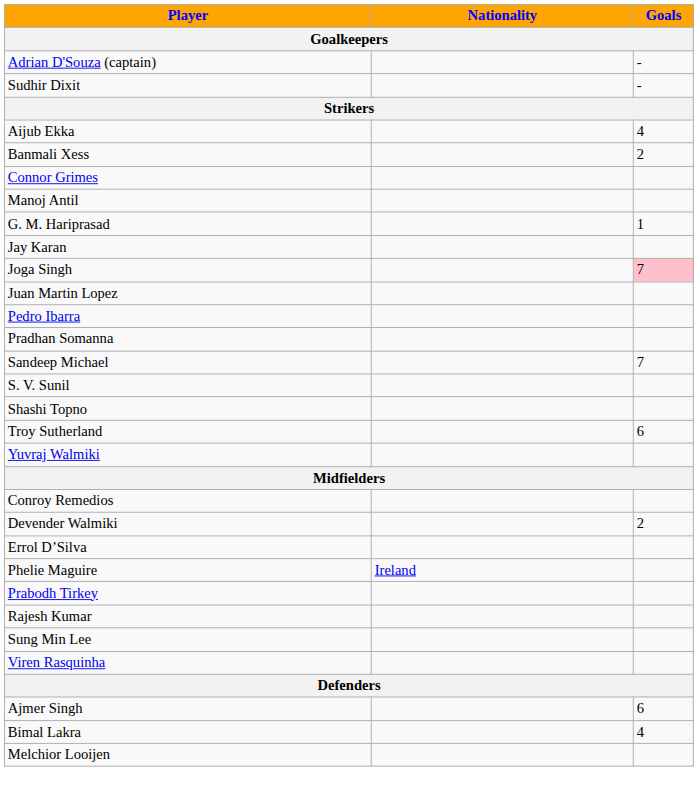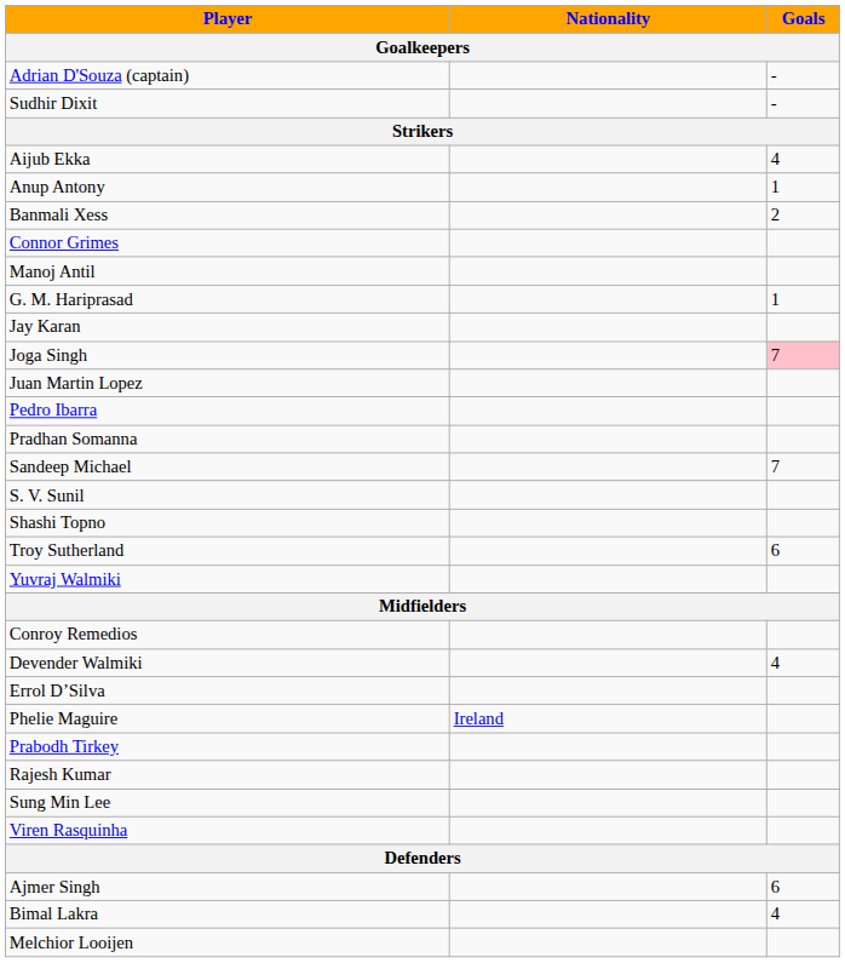 <table class="wikitable" style="width:60%;">
 <tr>
 <th width=35%; style="background: orange; color:blue;">Player</th>
 <th width=25%; style="background: orange; color:blue;">Nationality</th>
 <th width=5%; style="background: orange; color:blue;">Goals</th>
 </tr>
 <tr>
 <th colspan="3">Goalkeepers</th>
 </tr>
 <tr>
 <td><a href='#'>Adrian D'Souza</a> (captain)</td>
 <td></td>
 <td>-</td>
 </tr>
 <tr>
 <td>Sudhir Dixit</td>
 <td></td>
 <td>-</td>
 </tr>
 <tr>
 <th colspan="3">Strikers</th>
 </tr>
 <tr>
 <td>Aijub Ekka</td>
 <td></td>
 <td>4</td>
+</tr>
+<tr>
+<td>Anup Antony</td>
+<td></td>
+<td>1</td>
 </tr>
 <tr>
 <td>Banmali Xess</td>
 <td></td>
 <td>2</td>
 </tr>
 <tr>
 <td><a href='#'>Connor Grimes</a></td>
 <td></td>
 <td></td>
 </tr>
 <tr>
 <td>Manoj Antil</td>
 <td></td>
 <td></td>
 </tr>
 <tr>
 <td>G. M. Hariprasad</td>
 <td></td>
 <td>1</td>
 </tr>
 <tr>
 <td>Jay Karan</td>
 <td></td>
 <td></td>
 </tr>
 <tr>
 <td>Joga Singh</td>
 <td></td>
 <td style="background: pink;">7</td>
 </tr>
 <tr>
 <td>Juan Martin Lopez</td>
 <td></td>
 <td></td>
 </tr>
 <tr>
 <td><a href='#'>Pedro Ibarra</a></td>
 <td></td>
 <td></td>
 </tr>
 <tr>
 <td>Pradhan Somanna</td>
 <td></td>
 <td></td>
 </tr>
 <tr>
 <td>Sandeep Michael</td>
 <td></td>
 <td>7</td>
 </tr>
 <tr>
 <td>S. V. Sunil</td>
 <td></td>
 <td></td>
 </tr>
 <tr>
 <td>Shashi Topno</td>
 <td></td>
 <td></td>
 </tr>
 <tr>
 <td>Troy Sutherland</td>
 <td></td>
 <td>6</td>
 </tr>
 <tr>
 <td><a href='#'>Yuvraj Walmiki</a></td>
 <td></td>
 <td></td>
 </tr>
 <tr>
 <th colspan="3">Midfielders</th>
 </tr>
 <tr>
 <td>Conroy Remedios</td>
 <td></td>
 <td></td>
 </tr>
 <tr>
 <td>Devender Walmiki</td>
 <td></td>
-<td>2</td>
+<td>4</td>
 </tr>
 <tr>
 <td>Errol D’Silva</td>
 <td></td>
 <td></td>
 </tr>
 <tr>
 <td>Phelie Maguire</td>
 <td> <a href='#'>Ireland</a></td>
 <td></td>
 </tr>
 <tr>
 <td><a href='#'>Prabodh Tirkey</a></td>
 <td></td>
 <td></td>
 </tr>
 <tr>
 <td>Rajesh Kumar</td>
 <td></td>
 <td></td>
 </tr>
 <tr>
 <td>Sung Min Lee</td>
 <td></td>
 <td></td>
 </tr>
 <tr>
 <td><a href='#'>Viren Rasquinha</a></td>
 <td></td>
 <td></td>
 </tr>
 <tr>
 <th colspan="3">Defenders</th>
 </tr>
 <tr>
 <td>Ajmer Singh</td>
 <td></td>
 <td>6</td>
 </tr>
 <tr>
 <td>Bimal Lakra</td>
 <td></td>
 <td>4</td>
 </tr>
 <tr>
 <td>Melchior Looijen</td>
 <td></td>
 <td></td>
 </tr>
 </table>
